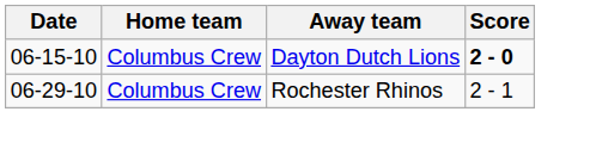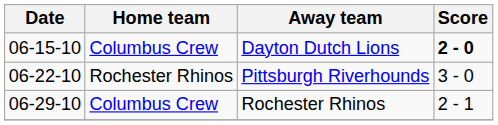 <table class="wikitable" border="1">
 <tr>
 <th>Date</th>
 <th>Home team</th>
 <th>Away team</th>
 <th>Score</th>
 </tr>
 <tr>
 <td>06-15-10</td>
 <td><a href='#'>Columbus Crew</a></td>
 <td><a href='#'>Dayton Dutch Lions</a></td>
 <td><strong>2 - 0</strong></td>
 </tr>
 <tr>
+<td>06-22-10</td>
+<td>Rochester Rhinos</td>
+<td><a href='#'>Pittsburgh Riverhounds</a></td>
+<td>3 - 0</td>
+</tr>
+<tr>
 <td>06-29-10</td>
 <td><a href='#'>Columbus Crew</a></td>
 <td>Rochester Rhinos</td>
 <td>2 - 1</td>
 </tr>
 <tr>
 </tr>
 </table>
